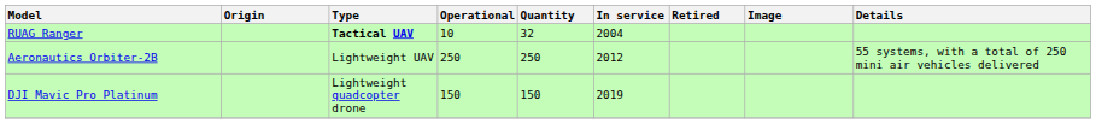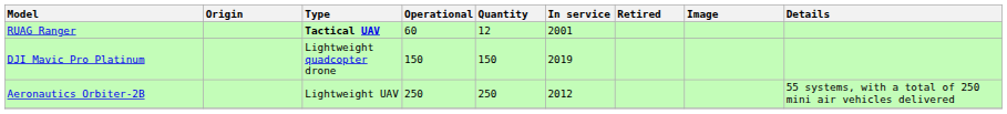 <table class="wikitable sortable">
 <tr>
 <th style="text-align: left; width:20%;">Model</th>
 <th style="text-align: left; width:10%;">Origin</th>
 <th style="text-align: left; width:10%;">Type</th>
 <th style="text-align: left; width:7%;">Operational</th>
 <th style="text-align: left; width:7%;">Quantity</th>
 <th style="text-align: left; width:7%;">In service</th>
 <th style="text-align: left; width:7%;">Retired</th>
 <th style="text-align: left; width:10%;">Image</th>
 <th style="text-align: left; width:35%;">Details</th>
 </tr>
 <tr style="background:#C3FDB8;">
 <td><a href='#'>RUAG Ranger</a></td>
 <td></td>
 <td><strong>Tactical <a href='#'>UAV</a></strong></td>
-<td>10</td>
-<td>32</td>
-<td>2004</td>
+<td>60</td>
+<td>12</td>
+<td>2001</td>
+<td></td>
+<td></td>
+<td></td>
+</tr>
+<tr style="background:#C3FDB8;">
+<td><a href='#'>DJI Mavic Pro Platinum</a></td>
+<td></td>
+<td>Lightweight <a href='#'>quadcopter</a> drone</td>
+<td>150</td>
+<td>150</td>
+<td>2019</td>
 <td></td>
 <td></td>
 <td></td>
 </tr>
 <tr style="background:#C3FDB8;">
 <td><a href='#'>Aeronautics Orbiter-2B</a></td>
 <td></td>
 <td>Lightweight UAV</td>
 <td>250</td>
 <td>250</td>
 <td>2012</td>
 <td></td>
 <td></td>
 <td>55 systems, with a total of 250 mini air vehicles delivered</td>
 </tr>
-<tr style="background:#C3FDB8;">
-<td><a href='#'>DJI Mavic Pro Platinum</a></td>
-<td></td>
-<td>Lightweight <a href='#'>quadcopter</a> drone</td>
-<td>150</td>
-<td>150</td>
-<td>2019</td>
-<td></td>
-<td></td>
-<td></td>
-</tr>
 <tr>
 </tr>
 </table>
